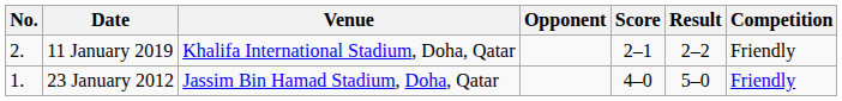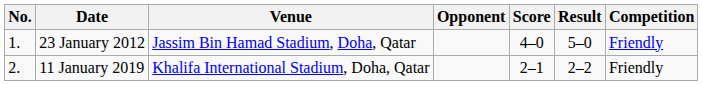 <table class="wikitable">
 <tr>
 <th>No.</th>
 <th>Date</th>
 <th>Venue</th>
 <th>Opponent</th>
 <th>Score</th>
 <th>Result</th>
 <th>Competition</th>
 </tr>
 <tr>
+<td>1.</td>
+<td>23 January 2012</td>
+<td><a href='#'>Jassim Bin Hamad Stadium</a>, <a href='#'>Doha</a>, Qatar</td>
+<td></td>
+<td align=center>4–0</td>
+<td align="center">5–0</td>
+<td><a href='#'>Friendly</a></td>
+</tr>
+<tr>
 <td>2.</td>
 <td>11 January 2019</td>
 <td><a href='#'>Khalifa International Stadium</a>, Doha, Qatar</td>
 <td></td>
 <td align=center>2–1</td>
 <td align="center">2–2</td>
 <td>Friendly</td>
 </tr>
-<tr>
-<td>1.</td>
-<td>23 January 2012</td>
-<td><a href='#'>Jassim Bin Hamad Stadium</a>, <a href='#'>Doha</a>, Qatar</td>
-<td></td>
-<td align=center>4–0</td>
-<td align="center">5–0</td>
-<td><a href='#'>Friendly</a></td>
-</tr>
 </table>
